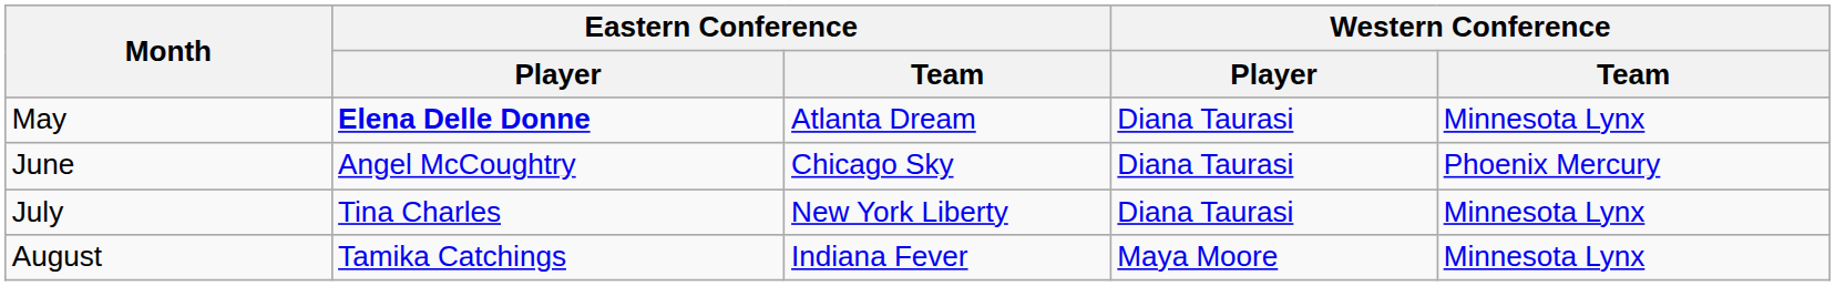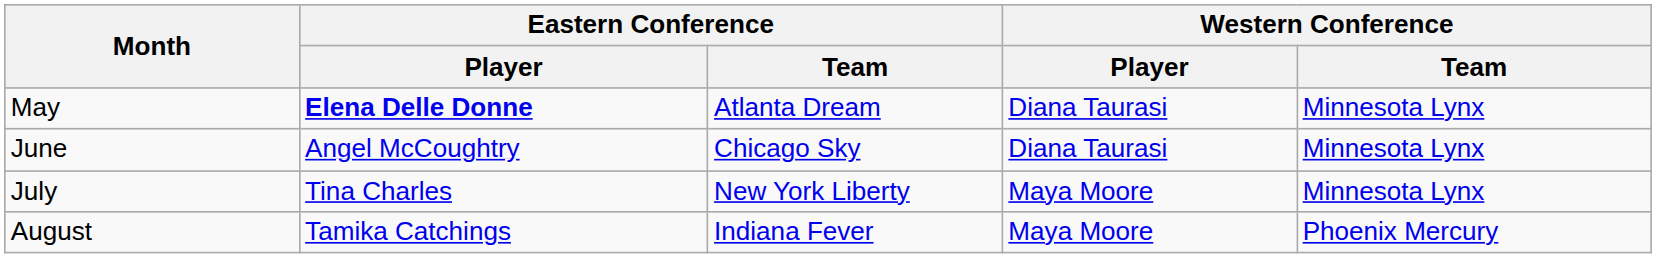 <table class="wikitable" style="width: 80%">
 <tr>
 <th rowspan=2 width=60>Month</th>
 <th colspan=2 width=120>Eastern Conference</th>
 <th colspan=2 width=120>Western Conference</th>
 </tr>
 <tr>
 <th width=60>Player</th>
 <th width=60>Team</th>
 <th width=60>Player</th>
 <th width=60>Team</th>
 </tr>
 <tr>
 <td>May</td>
 <td><strong><a href='#'>Elena Delle Donne</a></strong></td>
 <td><a href='#'>Atlanta Dream</a></td>
 <td><a href='#'>Diana Taurasi</a></td>
 <td><a href='#'>Minnesota Lynx</a></td>
 </tr>
 <tr>
 <td>June</td>
 <td><a href='#'>Angel McCoughtry</a></td>
 <td><a href='#'>Chicago Sky</a></td>
 <td><a href='#'>Diana Taurasi</a></td>
-<td><a href='#'>Phoenix Mercury</a></td>
+<td><a href='#'>Minnesota Lynx</a></td>
 </tr>
 <tr>
 <td>July</td>
 <td><a href='#'>Tina Charles</a></td>
 <td><a href='#'>New York Liberty</a></td>
-<td><a href='#'>Diana Taurasi</a></td>
+<td><a href='#'>Maya Moore</a></td>
 <td><a href='#'>Minnesota Lynx</a></td>
 </tr>
 <tr>
 <td>August</td>
 <td><a href='#'>Tamika Catchings</a></td>
 <td><a href='#'>Indiana Fever</a></td>
 <td><a href='#'>Maya Moore</a></td>
-<td><a href='#'>Minnesota Lynx</a></td>
+<td><a href='#'>Phoenix Mercury</a></td>
 </tr>
 </table>
